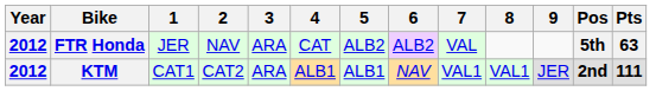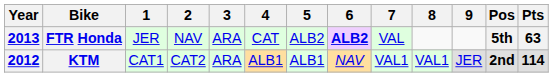 <table class="wikitable" style="text-align:center;">
 <tr>
 <th>Year</th>
 <th>Bike</th>
 <th>1</th>
 <th>2</th>
 <th>3</th>
 <th>4</th>
 <th>5</th>
 <th>6</th>
 <th>7</th>
 <th>8</th>
 <th>9</th>
 <th>Pos</th>
 <th>Pts</th>
 </tr>
 <tr>
-<th><a href='#'>2012</a></th>
+<th><a href='#'>2013</a></th>
 <th><a href='#'>FTR</a> <a href='#'>Honda</a></th>
 <td style="background:#dfffdf;"><a href='#'>JER</a><br></td>
 <td style="background:#dfffdf;"><a href='#'>NAV</a><br></td>
 <td style="background:#dfffdf;"><a href='#'>ARA</a><br></td>
 <td style="background:#dfffdf;"><a href='#'>CAT</a><br></td>
 <td style="background:#dfffdf;"><a href='#'>ALB2</a><br></td>
-<td style="background:#efcfff;"><a href='#'>ALB2</a><br></td>
+<td style="background:#efcfff;"><strong><a href='#'>ALB2</a><br></strong></td>
 <td style="background:#dfffdf;"><a href='#'>VAL</a><br></td>
 <td></td>
 <td></td>
 <th>5th</th>
 <th>63</th>
 </tr>
 <tr>
 <th><a href='#'>2012</a></th>
 <th><a href='#'>KTM</a></th>
 <td style="background:#dfffdf;"><a href='#'>CAT1</a><br></td>
 <td style="background:#dfffdf;"><a href='#'>CAT2</a><br></td>
 <td style="background:#dfffdf;"><a href='#'>ARA</a><br></td>
 <td style="background:#ffdf9f;"><a href='#'>ALB1</a><br></td>
 <td style="background:#dfffdf;"><a href='#'>ALB1</a><br></td>
 <td style="background:#ffdf9f;"><em><a href='#'>NAV</a></em><br></td>
 <td style="background:#dfffdf;"><a href='#'>VAL1</a><br></td>
 <td style="background:#dfffdf;"><a href='#'>VAL1</a><br></td>
 <td style="background:#dfdfdf;"><a href='#'>JER</a><br></td>
 <th style="background:#dfdfdf;">2nd</th>
-<th style="background:#dfdfdf;">111</th>
+<th style="background:#dfdfdf;">114</th>
 </tr>
 </table>
